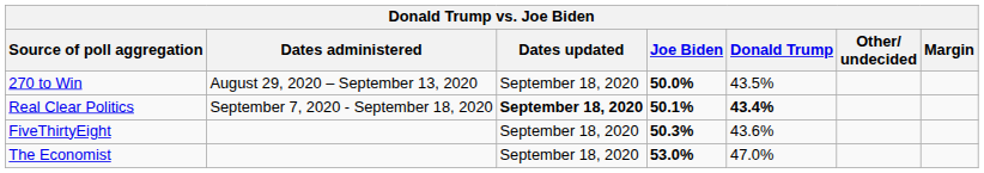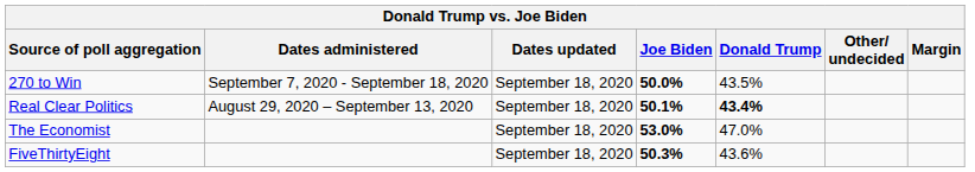 <table class="wikitable sortable">
 <tr>
 <th colspan="7">Donald Trump vs. Joe Biden</th>
 </tr>
 <tr>
 <th>Source of poll aggregation</th>
 <th>Dates administered</th>
 <th>Dates updated</th>
 <th><a href='#'>Joe Biden</a></th>
 <th><a href='#'>Donald Trump</a></th>
 <th>Other/<br>undecided</th>
 <th>Margin</th>
 </tr>
 <tr>
 <td><a href='#'>270 to Win</a></td>
-<td>August 29, 2020 – September 13, 2020</td>
+<td>September 7, 2020 - September 18, 2020</td>
 <td>September 18, 2020</td>
 <td><strong>50.0%</strong></td>
 <td>43.5%</td>
 <td></td>
 <td></td>
 </tr>
 <tr>
 <td><a href='#'>Real Clear Politics</a></td>
-<td>September 7, 2020 - September 18, 2020</td>
-<td><strong>September 18, 2020</strong></td>
+<td>August 29, 2020 – September 13, 2020</td>
+<td>September 18, 2020</td>
 <td><strong>50.1%</strong></td>
 <td><strong>43.4%</strong></td>
+<td></td>
+<td></td>
+</tr>
+<tr>
+<td><a href='#'>The Economist</a></td>
+<td></td>
+<td>September 18, 2020</td>
+<td><strong>53.0%</strong></td>
+<td>47.0%</td>
 <td></td>
 <td></td>
 </tr>
 <tr>
 <td><a href='#'>FiveThirtyEight</a></td>
 <td></td>
 <td>September 18, 2020</td>
 <td><strong>50.3%</strong></td>
 <td>43.6%</td>
 <td></td>
 <td></td>
 </tr>
-<tr>
-<td><a href='#'>The Economist</a></td>
-<td></td>
-<td>September 18, 2020</td>
-<td><strong>53.0%</strong></td>
-<td>47.0%</td>
-<td></td>
-<td></td>
-</tr>
 </table>
